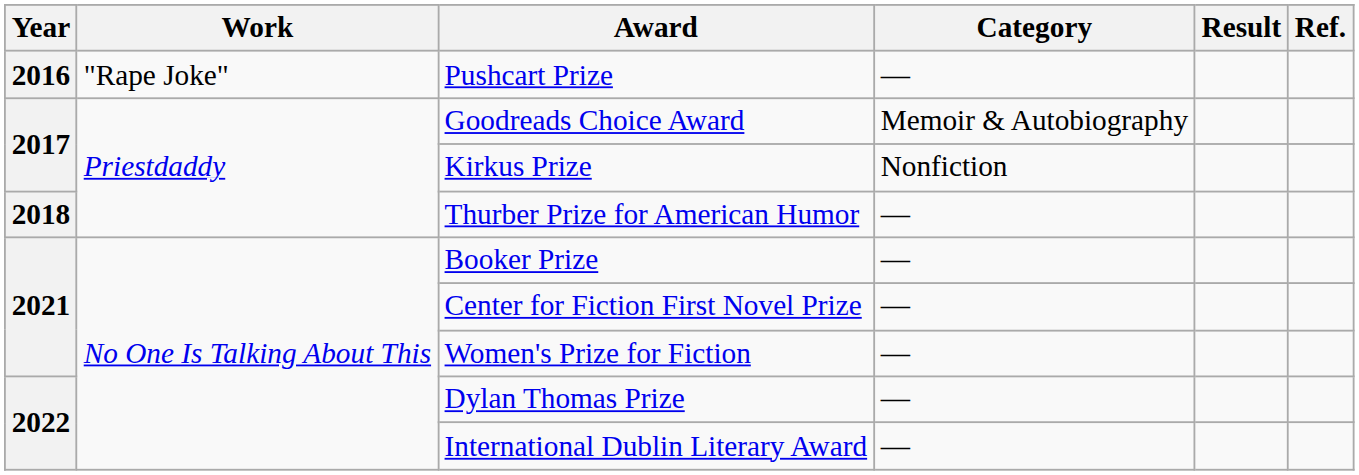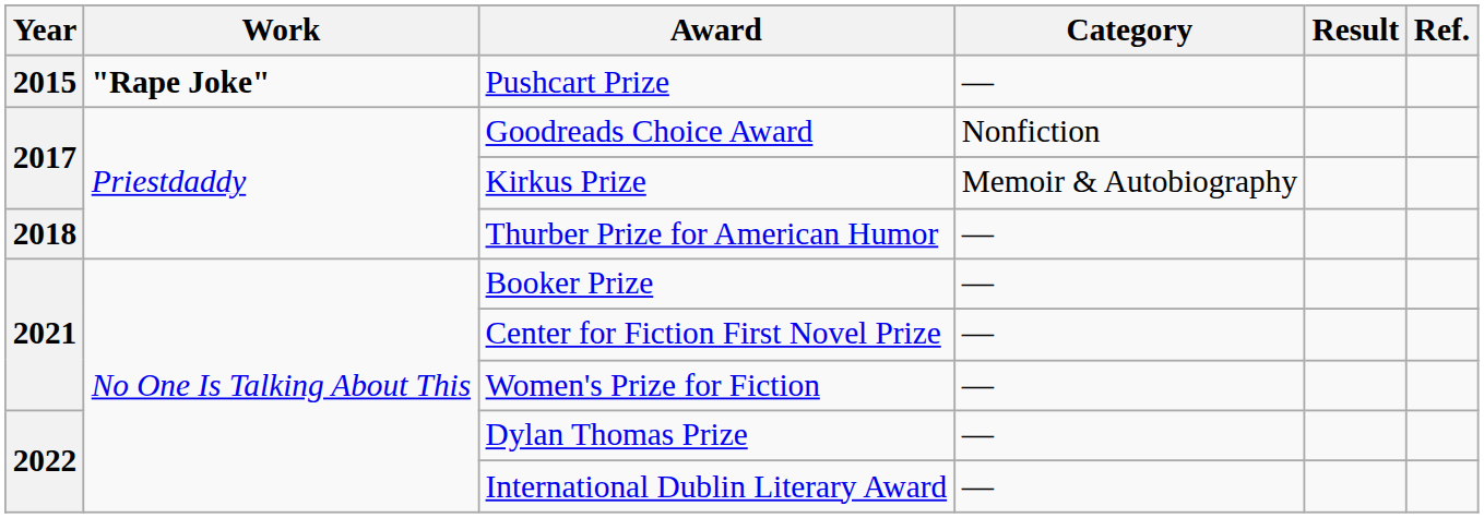 <table class="wikitable">
 <tr>
 <th>Year</th>
 <th>Work</th>
 <th>Award</th>
 <th>Category</th>
 <th>Result</th>
 <th>Ref.</th>
 </tr>
 <tr>
-<th>2016</th>
-<td>"Rape Joke"</td>
+<th>2015</th>
+<td><strong>"Rape Joke"</strong></td>
 <td><a href='#'>Pushcart Prize</a></td>
 <td>—</td>
 <td></td>
 <td></td>
 </tr>
 <tr>
 <th rowspan="2">2017</th>
 <td rowspan="3"><em><a href='#'>Priestdaddy</a></em></td>
 <td><a href='#'>Goodreads Choice Award</a></td>
-<td>Memoir & Autobiography</td>
+<td>Nonfiction</td>
 <td></td>
 <td></td>
 </tr>
 <tr>
 <td><a href='#'>Kirkus Prize</a></td>
-<td>Nonfiction</td>
+<td>Memoir & Autobiography</td>
 <td></td>
 <td></td>
 </tr>
 <tr>
 <th>2018</th>
 <td><a href='#'>Thurber Prize for American Humor</a></td>
 <td>—</td>
 <td></td>
 <td></td>
 </tr>
 <tr>
 <th rowspan="3">2021</th>
 <td rowspan="5"><em><a href='#'>No One Is Talking About This</a></em></td>
 <td><a href='#'>Booker Prize</a></td>
 <td>—</td>
 <td></td>
 <td></td>
 </tr>
 <tr>
 <td><a href='#'>Center for Fiction First Novel Prize</a></td>
 <td>—</td>
 <td></td>
 <td></td>
 </tr>
 <tr>
 <td><a href='#'>Women's Prize for Fiction</a></td>
 <td>—</td>
 <td></td>
 <td></td>
 </tr>
 <tr>
 <th rowspan="2">2022</th>
 <td><a href='#'>Dylan Thomas Prize</a></td>
 <td>—</td>
 <td></td>
 <td></td>
 </tr>
 <tr>
 <td><a href='#'>International Dublin Literary Award</a></td>
 <td>—</td>
 <td></td>
 <td></td>
 </tr>
 </table>
